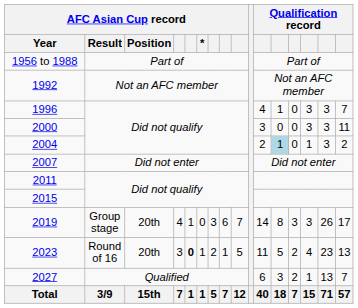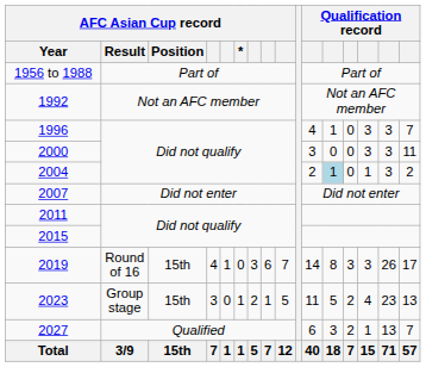 <table class="wikitable" style="text-align: center;" width=80%>
 <tr>
 <th colspan=9><a href='#'>AFC Asian Cup</a> record</th>
 <th rowspan="13" width="1%"></th>
 <th colspan=6><a href='#'>Qualification</a> record</th>
 </tr>
 <tr>
 <th width=150>Year</th>
 <th>Result</th>
 <th>Position</th>
 <th></th>
 <th></th>
 <th>*</th>
 <th></th>
 <th></th>
 <th></th>
 <th></th>
 <th></th>
 <th></th>
 <th></th>
 <th></th>
 <th></th>
 </tr>
 <tr>
 <td> <a href='#'>1956</a> to  <a href='#'>1988</a></td>
 <td colspan=8><em>Part of </em></td>
 <td colspan=6><em>Part of </em></td>
 </tr>
 <tr>
 <td> <a href='#'>1992</a></td>
 <td colspan=8><em>Not an AFC member</em></td>
 <td colspan=6><em>Not an AFC member</em></td>
 </tr>
 <tr>
 <td> <a href='#'>1996</a></td>
 <td colspan=8 rowspan=3><em>Did not qualify</em></td>
 <td>4</td>
 <td>1</td>
 <td>0</td>
 <td>3</td>
 <td>3</td>
 <td>7</td>
 </tr>
 <tr>
 <td> <a href='#'>2000</a></td>
 <td>3</td>
 <td>0</td>
 <td>0</td>
 <td>3</td>
 <td>3</td>
 <td>11</td>
 </tr>
 <tr>
 <td> <a href='#'>2004</a></td>
 <td>2</td>
 <td style="background: lightblue;">1</td>
 <td>0</td>
 <td>1</td>
 <td>3</td>
 <td>2</td>
 </tr>
 <tr>
 <td>    <a href='#'>2007</a></td>
 <td colspan=8><em>Did not enter</em></td>
 <td colspan=6><em>Did not enter</em></td>
 </tr>
 <tr>
 <td> <a href='#'>2011</a></td>
 <td colspan=8 rowspan=2><em>Did not qualify</em></td>
 <td colspan=6></td>
 </tr>
 <tr>
 <td> <a href='#'>2015</a></td>
 <td colspan=6></td>
 </tr>
 <tr>
 <td> <a href='#'>2019</a></td>
-<td>Group stage</td>
-<td>20th</td>
+<td>Round of 16</td>
+<td>15th</td>
 <td>4</td>
 <td>1</td>
 <td>0</td>
 <td>3</td>
 <td>6</td>
 <td>7</td>
 <td>14</td>
 <td>8</td>
 <td>3</td>
 <td>3</td>
 <td>26</td>
 <td>17</td>
 </tr>
 <tr>
 <td> <a href='#'>2023</a></td>
-<td>Round of 16</td>
-<td>20th</td>
+<td>Group stage</td>
+<td>15th</td>
 <td>3</td>
-<td><strong>0</strong></td>
+<td>0</td>
 <td>1</td>
 <td>2</td>
 <td>1</td>
 <td>5</td>
 <td>11</td>
 <td>5</td>
 <td>2</td>
 <td>4</td>
 <td>23</td>
 <td>13</td>
 </tr>
 <tr>
 <td> <a href='#'>2027</a></td>
 <td colspan="8"><em>Qualified</em></td>
 <td>6</td>
 <td>3</td>
 <td>2</td>
 <td>1</td>
 <td>13</td>
 <td>7</td>
 </tr>
 <tr>
 <th>Total</th>
 <th>3/9</th>
 <th>15th</th>
 <th>7</th>
 <th>1</th>
 <th>1</th>
 <th>5</th>
 <th>7</th>
 <th>12</th>
 <th></th>
 <th>40</th>
 <th>18</th>
 <th>7</th>
 <th>15</th>
 <th>71</th>
 <th>57</th>
 </tr>
 </table>
